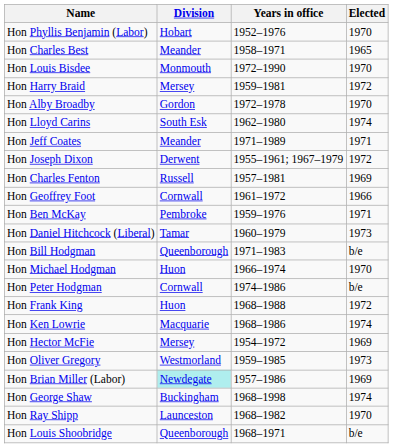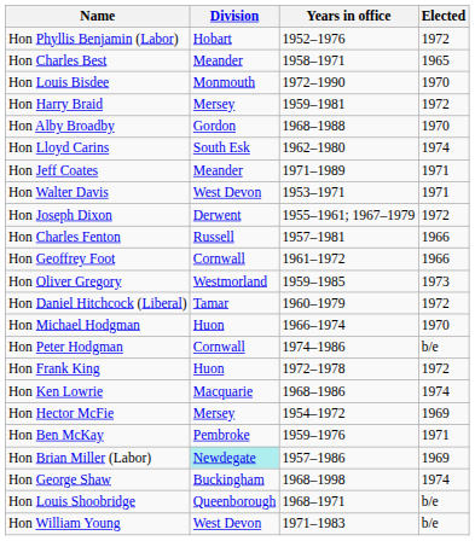 <table class="wikitable sortable">
 <tr>
 <th><strong>Name</strong></th>
 <th><strong><a href='#'>Division</a></strong></th>
 <th><strong>Years in office</strong></th>
 <th><strong>Elected</strong></th>
 </tr>
 <tr>
 <td>Hon <a href='#'>Phyllis Benjamin</a> (<a href='#'>Labor</a>)</td>
 <td><a href='#'>Hobart</a></td>
 <td>1952–1976</td>
-<td>1970</td>
+<td>1972</td>
 </tr>
 <tr>
 <td>Hon <a href='#'>Charles Best</a></td>
 <td><a href='#'>Meander</a></td>
 <td>1958–1971</td>
 <td>1965</td>
 </tr>
 <tr>
 <td>Hon <a href='#'>Louis Bisdee</a></td>
 <td><a href='#'>Monmouth</a></td>
 <td>1972–1990</td>
 <td>1970</td>
 </tr>
 <tr>
 <td>Hon <a href='#'>Harry Braid</a></td>
 <td><a href='#'>Mersey</a></td>
 <td>1959–1981</td>
 <td>1972</td>
 </tr>
 <tr>
 <td>Hon <a href='#'>Alby Broadby</a></td>
 <td><a href='#'>Gordon</a></td>
-<td>1972–1978</td>
+<td>1968–1988</td>
 <td>1970</td>
 </tr>
 <tr>
 <td>Hon <a href='#'>Lloyd Carins</a></td>
 <td><a href='#'>South Esk</a></td>
 <td>1962–1980</td>
 <td>1974</td>
 </tr>
 <tr>
 <td>Hon <a href='#'>Jeff Coates</a></td>
 <td><a href='#'>Meander</a></td>
 <td>1971–1989</td>
 <td>1971</td>
 </tr>
 <tr>
+<td>Hon <a href='#'>Walter Davis</a></td>
+<td><a href='#'>West Devon</a></td>
+<td>1953–1971</td>
+<td>1971</td>
+</tr>
+<tr>
 <td>Hon <a href='#'>Joseph Dixon</a></td>
 <td><a href='#'>Derwent</a></td>
 <td>1955–1961; 1967–1979</td>
 <td>1972</td>
 </tr>
 <tr>
 <td>Hon <a href='#'>Charles Fenton</a></td>
 <td><a href='#'>Russell</a></td>
 <td>1957–1981</td>
-<td>1969</td>
+<td>1966</td>
 </tr>
 <tr>
 <td>Hon <a href='#'>Geoffrey Foot</a></td>
 <td><a href='#'>Cornwall</a></td>
 <td>1961–1972</td>
 <td>1966</td>
 </tr>
 <tr>
-<td>Hon <a href='#'>Ben McKay</a></td>
-<td><a href='#'>Pembroke</a></td>
-<td>1959–1976</td>
-<td>1971</td>
+<td>Hon <a href='#'>Oliver Gregory</a></td>
+<td><a href='#'>Westmorland</a></td>
+<td>1959–1985</td>
+<td>1973</td>
 </tr>
 <tr>
 <td>Hon <a href='#'>Daniel Hitchcock</a> (<a href='#'>Liberal</a>)</td>
 <td><a href='#'>Tamar</a></td>
 <td>1960–1979</td>
-<td>1973</td>
-</tr>
-<tr>
-<td>Hon <a href='#'>Bill Hodgman</a></td>
-<td><a href='#'>Queenborough</a></td>
-<td>1971–1983</td>
-<td>b/e</td>
+<td>1972</td>
 </tr>
 <tr>
 <td>Hon <a href='#'>Michael Hodgman</a></td>
 <td><a href='#'>Huon</a></td>
 <td>1966–1974</td>
 <td>1970</td>
 </tr>
 <tr>
 <td>Hon <a href='#'>Peter Hodgman</a></td>
 <td><a href='#'>Cornwall</a></td>
 <td>1974–1986</td>
 <td>b/e</td>
 </tr>
 <tr>
 <td>Hon <a href='#'>Frank King</a></td>
 <td><a href='#'>Huon</a></td>
-<td>1968–1988</td>
+<td>1972–1978</td>
 <td>1972</td>
 </tr>
 <tr>
 <td>Hon <a href='#'>Ken Lowrie</a></td>
 <td><a href='#'>Macquarie</a></td>
 <td>1968–1986</td>
 <td>1974</td>
 </tr>
 <tr>
 <td>Hon <a href='#'>Hector McFie</a></td>
 <td><a href='#'>Mersey</a></td>
 <td>1954–1972</td>
 <td>1969</td>
 </tr>
 <tr>
-<td>Hon <a href='#'>Oliver Gregory</a></td>
-<td><a href='#'>Westmorland</a></td>
-<td>1959–1985</td>
-<td>1973</td>
+<td>Hon <a href='#'>Ben McKay</a></td>
+<td><a href='#'>Pembroke</a></td>
+<td>1959–1976</td>
+<td>1971</td>
 </tr>
 <tr>
 <td>Hon <a href='#'>Brian Miller</a> (Labor)</td>
 <td style="background: paleturquoise;"><a href='#'>Newdegate</a></td>
 <td>1957–1986</td>
 <td>1969</td>
 </tr>
 <tr>
 <td>Hon <a href='#'>George Shaw</a></td>
 <td><a href='#'>Buckingham</a></td>
 <td>1968–1998</td>
 <td>1974</td>
 </tr>
 <tr>
-<td>Hon <a href='#'>Ray Shipp</a></td>
-<td><a href='#'>Launceston</a></td>
-<td>1968–1982</td>
-<td>1970</td>
-</tr>
-<tr>
 <td>Hon <a href='#'>Louis Shoobridge</a></td>
 <td><a href='#'>Queenborough</a></td>
 <td>1968–1971</td>
 <td>b/e</td>
 </tr>
+<tr>
+<td>Hon <a href='#'>William Young</a></td>
+<td><a href='#'>West Devon</a></td>
+<td>1971–1983</td>
+<td>b/e</td>
+</tr>
 </table>
